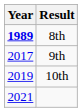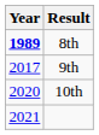 <table class="wikitable" style="text-align:center">
 <tr>
 <th>Year</th>
 <th>Result</th>
 </tr>
 <tr>
 <td><strong><a href='#'>1989</a></strong></td>
 <td>8th</td>
 </tr>
 <tr>
 <td><a href='#'>2017</a></td>
 <td>9th</td>
 </tr>
 <tr>
-<td><a href='#'>2019</a></td>
+<td><a href='#'>2020</a></td>
 <td>10th</td>
 </tr>
 <tr>
 <td><a href='#'>2021</a></td>
 <td></td>
 </tr>
 </table>
